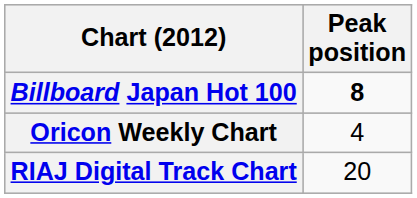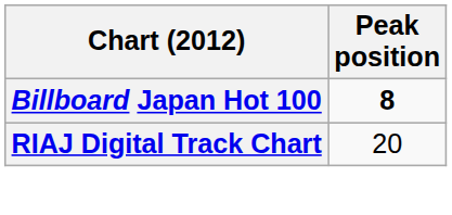 <table class="wikitable plainrowheaders sortable" style="text-align:center;" border="1">
 <tr>
 <th scope="col">Chart (2012)</th>
 <th scope="col">Peak<br>position</th>
 </tr>
 <tr>
 <th scope="row"><em><a href='#'>Billboard</a></em> <a href='#'>Japan Hot 100</a></th>
 <td><strong>8</strong></td>
 </tr>
 <tr>
-<th scope="row"><a href='#'>Oricon</a> Weekly Chart</th>
-<td>4</td>
-</tr>
-<tr>
 <th scope="row"><a href='#'>RIAJ Digital Track Chart</a></th>
 <td>20</td>
 </tr>
 </table>
